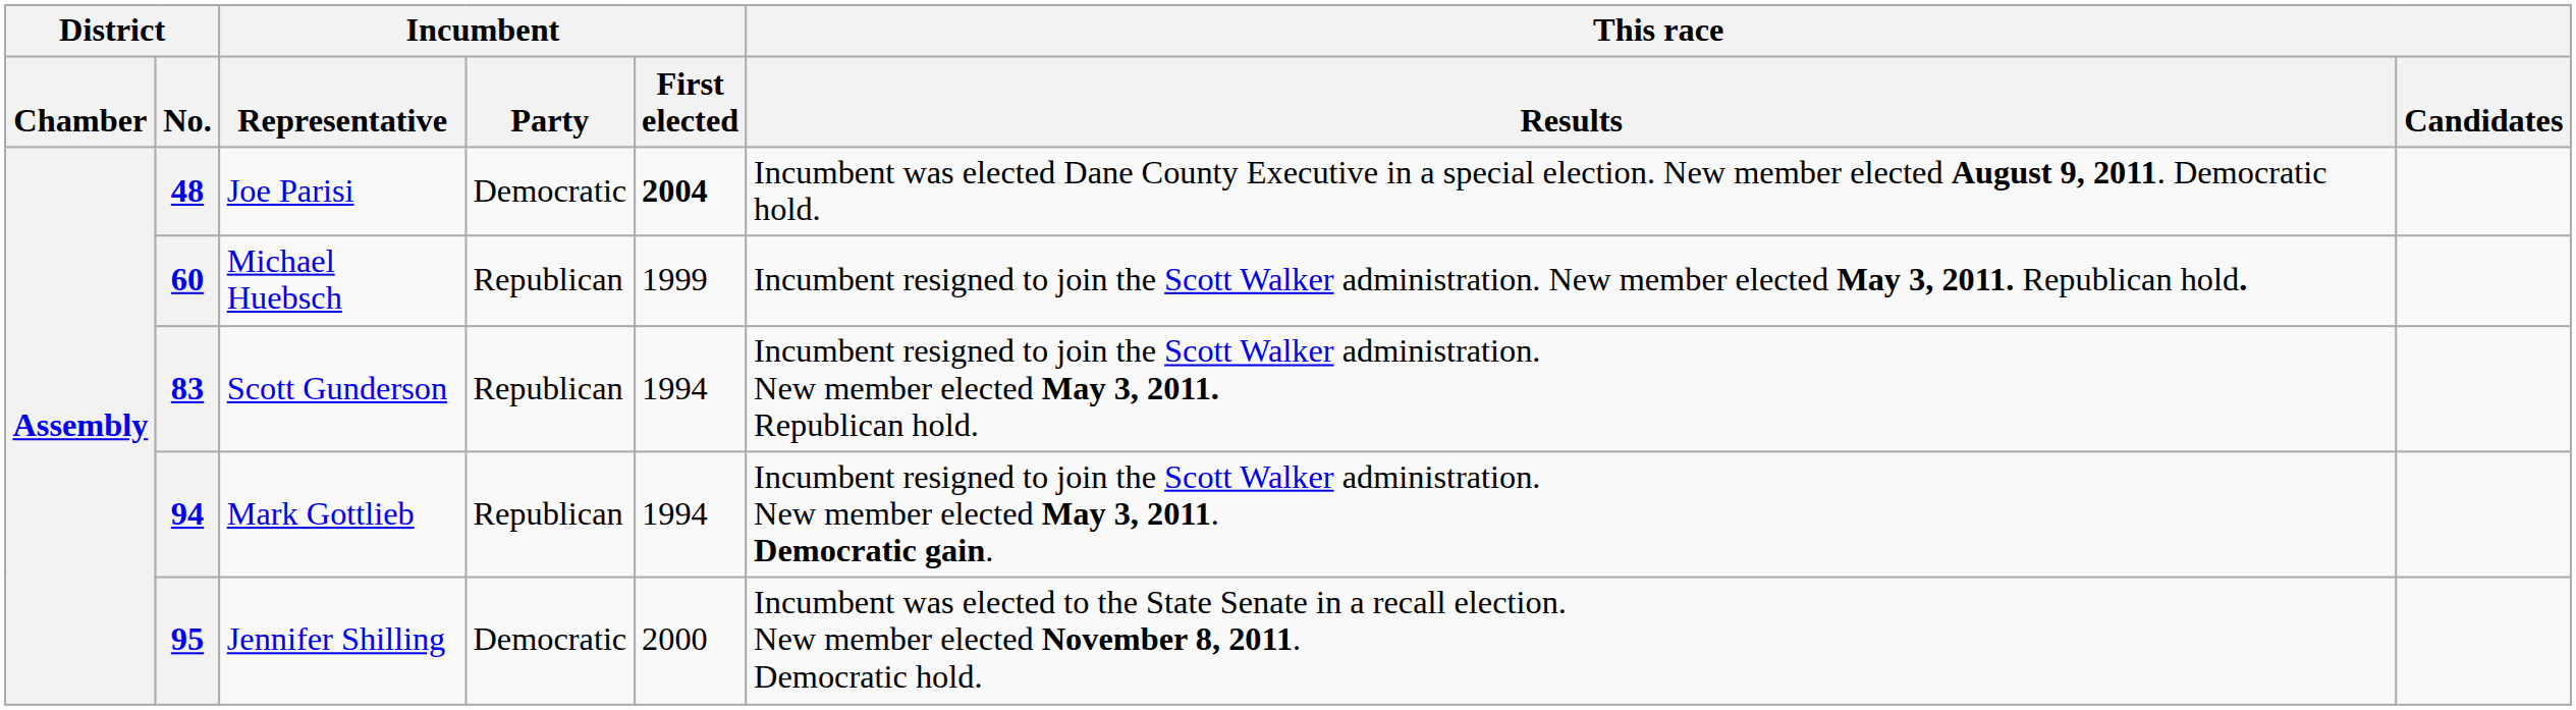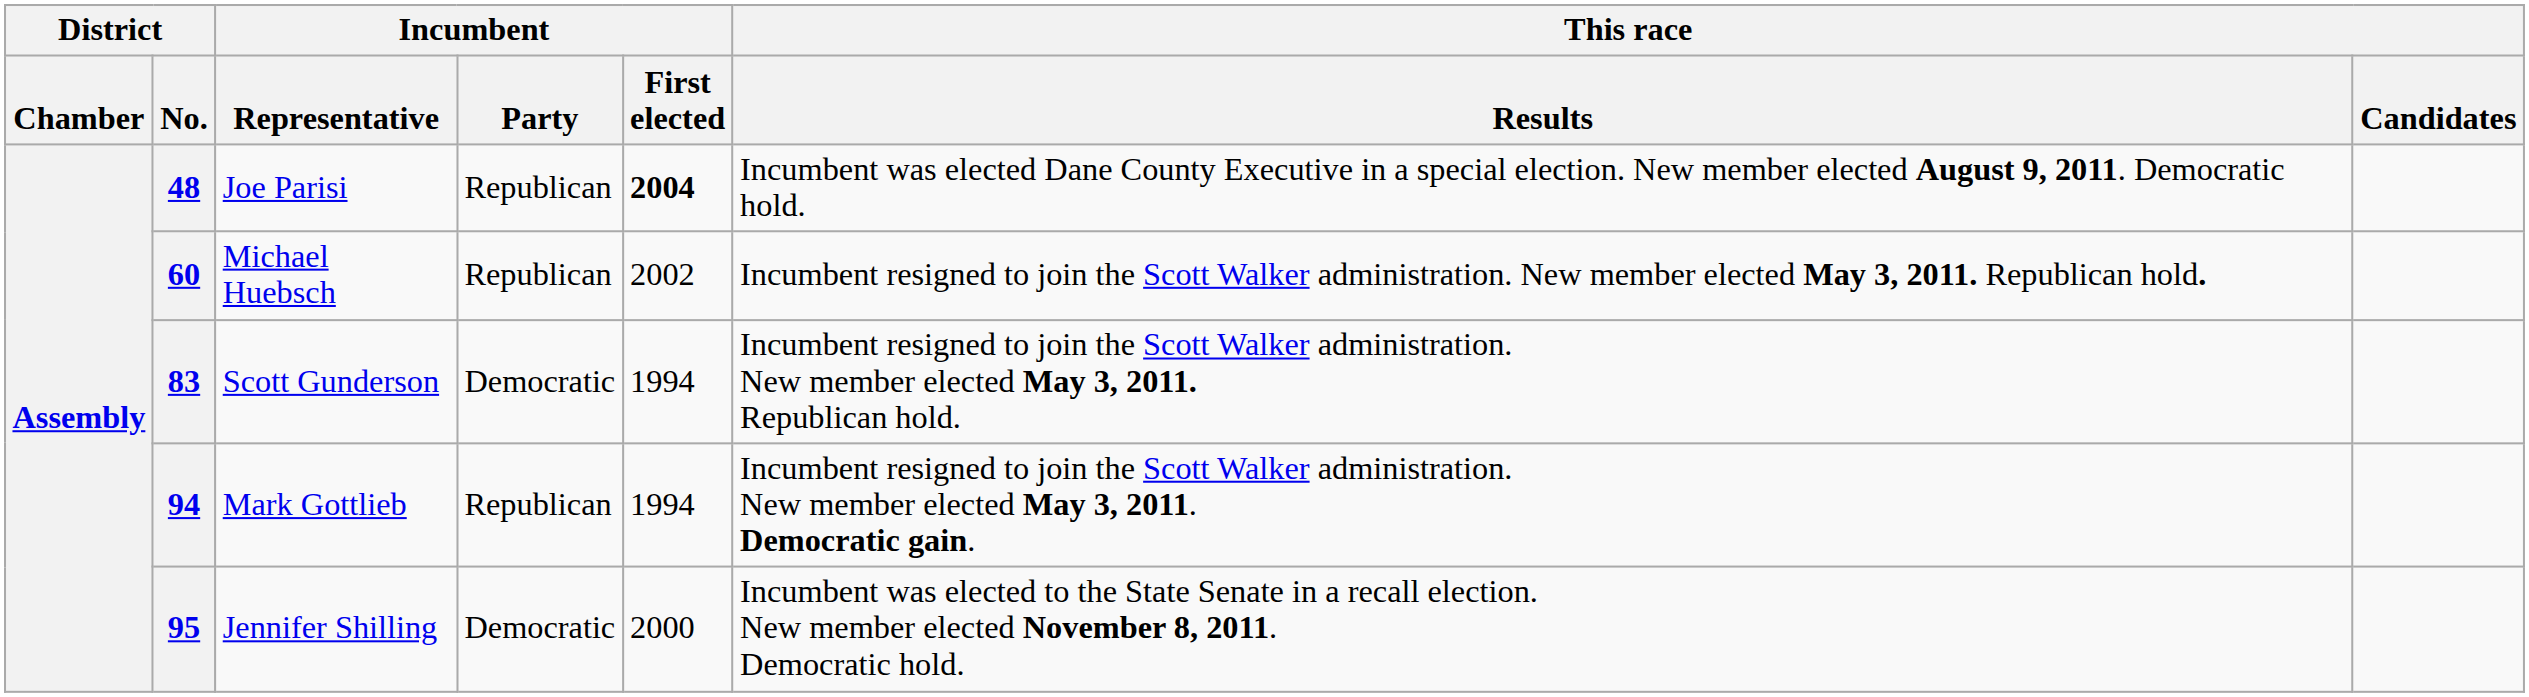 <table class="wikitable sortable">
 <tr valign="bottom">
 <th colspan="2">District</th>
 <th colspan="3">Incumbent</th>
 <th colspan="2">This race</th>
 </tr>
 <tr valign="bottom">
 <th>Chamber</th>
 <th>No.</th>
 <th>Representative</th>
 <th>Party</th>
 <th>First<br>elected</th>
 <th>Results</th>
 <th>Candidates</th>
 </tr>
 <tr>
 <th rowspan="5"><a href='#'>Assembly</a></th>
 <th><a href='#'>48</a></th>
 <td><a href='#'>Joe Parisi</a></td>
-<td>Democratic</td>
+<td>Republican</td>
 <td><strong>2004</strong></td>
 <td>Incumbent was elected Dane County Executive in a special election. New member elected <strong>August 9, 2011</strong>. Democratic hold.</td>
 <td></td>
 </tr>
 <tr>
 <th><a href='#'>60</a></th>
 <td><a href='#'>Michael Huebsch</a></td>
 <td>Republican</td>
-<td>1999</td>
+<td>2002</td>
 <td>Incumbent resigned to join the <a href='#'>Scott Walker</a> administration. New member elected <strong>May 3, 2011.</strong> Republican hold<strong>.</strong></td>
 <td></td>
 </tr>
 <tr>
 <th><a href='#'>83</a></th>
 <td><a href='#'>Scott Gunderson</a></td>
-<td>Republican</td>
+<td>Democratic</td>
 <td>1994</td>
 <td>Incumbent resigned to join the <a href='#'>Scott Walker</a> administration.<br>New member elected <strong>May 3, 2011.</strong> <br>Republican hold.</td>
 <td></td>
 </tr>
 <tr>
 <th><a href='#'>94</a></th>
 <td><a href='#'>Mark Gottlieb</a></td>
 <td>Republican</td>
 <td>1994</td>
 <td>Incumbent resigned to join the <a href='#'>Scott Walker</a> administration.<br>New member elected <strong>May 3, 2011</strong>.<br><strong>Democratic gain</strong>.</td>
 <td nowrap=""></td>
 </tr>
 <tr>
 <th><a href='#'>95</a></th>
 <td><a href='#'>Jennifer Shilling</a></td>
 <td>Democratic</td>
 <td>2000</td>
 <td>Incumbent was elected to the State Senate in a recall election.<br>New member elected <strong>November 8, 2011</strong>.<br>Democratic hold.</td>
 <td></td>
 </tr>
 </table>
